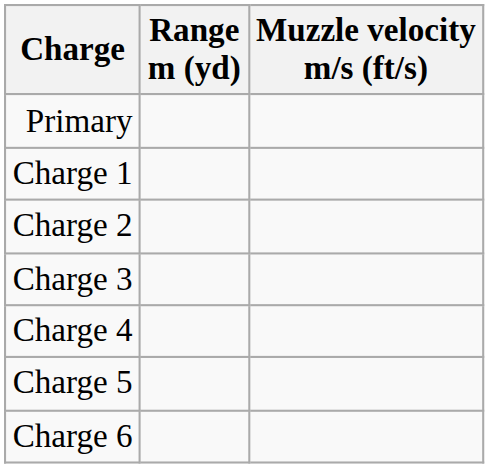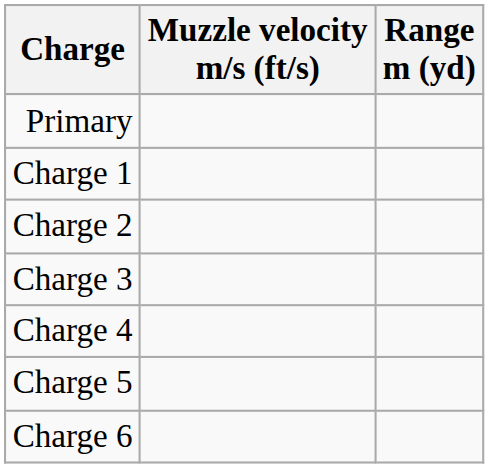 <table class="wikitable" style=text-align:right;>
 <tr>
 <th>Charge</th>
+<th>Muzzle velocity <br> m/s (ft/s)</th>
 <th>Range <br> m (yd)</th>
-<th>Muzzle velocity <br> m/s (ft/s)</th>
 </tr>
 <tr>
 <td>Primary</td>
 <td></td>
 <td></td>
 </tr>
 <tr>
 <td>Charge 1</td>
 <td></td>
 <td></td>
 </tr>
 <tr>
 <td>Charge 2</td>
 <td></td>
 <td></td>
 </tr>
 <tr>
 <td>Charge 3</td>
 <td></td>
 <td></td>
 </tr>
 <tr>
 <td>Charge 4</td>
 <td></td>
 <td></td>
 </tr>
 <tr>
 <td>Charge 5</td>
 <td></td>
 <td></td>
 </tr>
 <tr>
 <td>Charge 6</td>
 <td></td>
 <td></td>
 </tr>
 </table>
